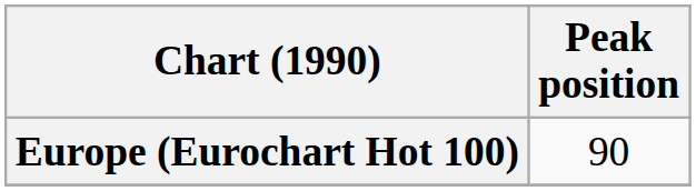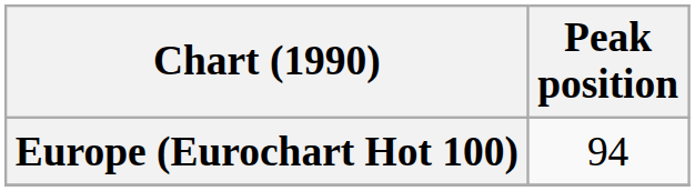 <table class="wikitable sortable plainrowheaders">
 <tr>
 <th>Chart (1990)</th>
 <th>Peak<br>position</th>
 </tr>
 <tr>
 <th scope="row">Europe (Eurochart Hot 100)</th>
-<td style="text-align:center;">90</td>
+<td style="text-align:center;">94</td>
 </tr>
 <tr>
 </tr>
 </table>
